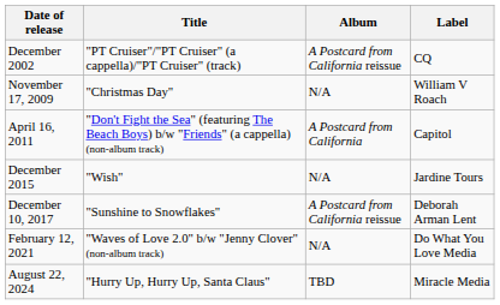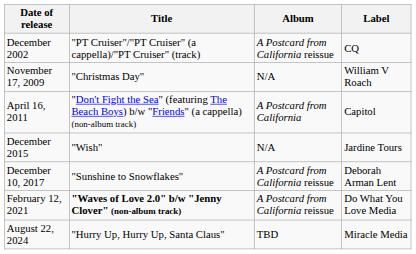 <table class="wikitable">
 <tr>
 <th>Date of release</th>
 <th>Title</th>
 <th>Album</th>
 <th>Label</th>
 </tr>
 <tr>
 <td>December 2002</td>
 <td>"PT Cruiser"/"PT Cruiser" (a cappella)/"PT Cruiser" (track)</td>
 <td><em>A Postcard from California</em> reissue</td>
 <td>CQ</td>
 </tr>
 <tr>
 <td>November 17, 2009</td>
 <td>"Christmas Day"</td>
 <td>N/A</td>
 <td>William V Roach</td>
 </tr>
 <tr>
 <td>April 16, 2011</td>
 <td>"<a href='#'>Don't Fight the Sea</a>" (featuring <a href='#'>The Beach Boys</a>) b/w "<a href='#'>Friends</a>" (a cappella) <small>(non-album track)</small></td>
 <td><em>A Postcard from California</em></td>
 <td>Capitol</td>
 </tr>
 <tr>
 <td>December 2015</td>
 <td>"Wish"</td>
 <td>N/A</td>
 <td>Jardine Tours</td>
 </tr>
 <tr>
 <td>December 10, 2017</td>
 <td>"Sunshine to Snowflakes"</td>
 <td><em>A Postcard from California</em> reissue</td>
 <td>Deborah Arman Lent</td>
 </tr>
 <tr>
 <td>February 12, 2021</td>
-<td>"Waves of Love 2.0" b/w "Jenny Clover" <small>(non-album track)</small></td>
-<td>N/A</td>
+<td><strong>"Waves of Love 2.0" b/w "Jenny Clover" <small>(non-album track)</small></strong></td>
+<td><em>A Postcard from California</em> reissue</td>
 <td>Do What You Love Media</td>
 </tr>
 <tr>
 <td>August 22, 2024</td>
 <td>"Hurry Up, Hurry Up, Santa Claus"</td>
 <td>TBD</td>
 <td>Miracle Media</td>
 </tr>
 </table>
